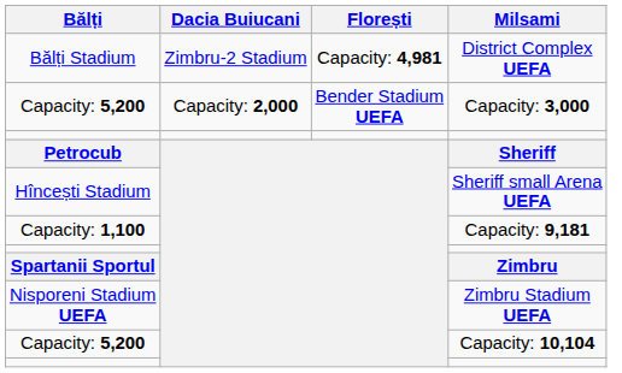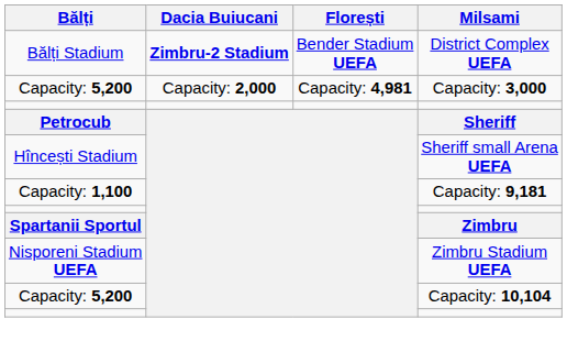 <table class="wikitable" style="text-align:center">
 <tr>
 <th><a href='#'>Bălți</a></th>
 <th><a href='#'>Dacia Buiucani</a> </th>
 <th><a href='#'>Florești</a> </th>
 <th><a href='#'>Milsami</a></th>
 </tr>
 <tr>
 <td><a href='#'>Bălți Stadium</a></td>
-<td><a href='#'>Zimbru-2 Stadium</a></td>
-<td>Capacity: <strong>4,981</strong></td>
+<td><strong><a href='#'>Zimbru-2 Stadium</a></strong></td>
+<td><a href='#'>Bender Stadium</a><br><strong><a href='#'>UEFA</a></strong> </td>
 <td><a href='#'>District Complex</a><br><strong><a href='#'>UEFA</a></strong> </td>
 </tr>
 <tr>
 <td>Capacity: <strong>5,200</strong></td>
 <td>Capacity: <strong>2,000</strong></td>
-<td><a href='#'>Bender Stadium</a><br><strong><a href='#'>UEFA</a></strong> </td>
+<td>Capacity: <strong>4,981</strong></td>
 <td>Capacity: <strong>3,000</strong></td>
 </tr>
 <tr>
 <td></td>
 <td></td>
 <td></td>
 <td></td>
 </tr>
 <tr>
 <th><a href='#'>Petrocub</a></th>
 <th rowspan="8" colspan="2"></th>
 <th><a href='#'>Sheriff</a></th>
 </tr>
 <tr>
 <td><a href='#'>Hîncești Stadium</a></td>
 <td><a href='#'>Sheriff small Arena</a> <br><strong><a href='#'>UEFA</a></strong> </td>
 </tr>
 <tr>
 <td>Capacity: <strong>1,100</strong></td>
 <td>Capacity: <strong>9,181</strong></td>
 </tr>
 <tr>
 <td></td>
 <td></td>
 </tr>
 <tr>
 <th><a href='#'>Spartanii Sportul</a> </th>
 <th><a href='#'>Zimbru</a></th>
 </tr>
 <tr>
 <td><a href='#'>Nisporeni Stadium</a><br><strong><a href='#'>UEFA</a></strong> </td>
 <td><a href='#'>Zimbru Stadium</a><br><strong><a href='#'>UEFA</a></strong> </td>
 </tr>
 <tr>
 <td>Capacity: <strong>5,200</strong></td>
 <td>Capacity: <strong>10,104</strong></td>
 </tr>
 <tr>
 <td></td>
 <td></td>
 </tr>
 </table>
